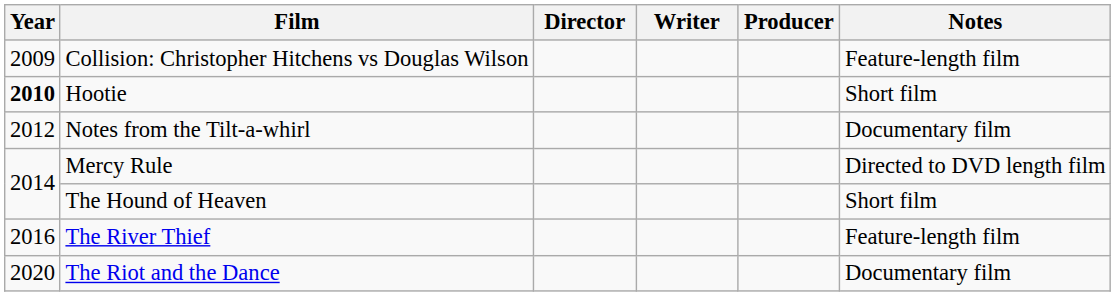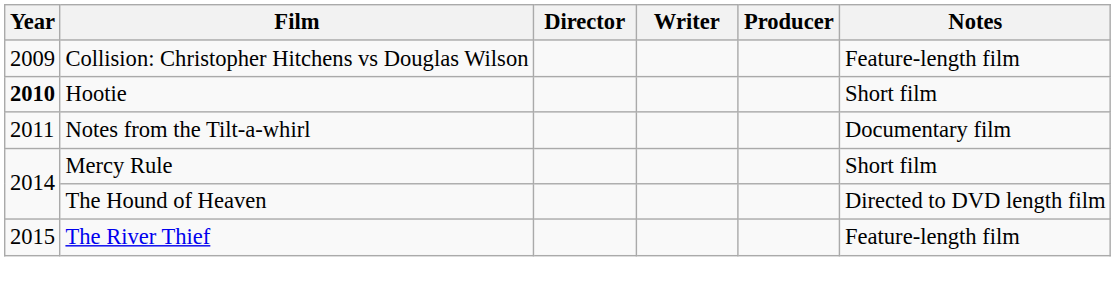 <table class="wikitable sortable">
 <tr>
 <th style="width:26px;">Year</th>
 <th>Film</th>
 <th width=65>Director</th>
 <th width=65>Writer</th>
 <th width=65>Producer</th>
 <th>Notes</th>
 </tr>
 <tr>
 <td>2009</td>
 <td>Collision: Christopher Hitchens vs Douglas Wilson</td>
 <td></td>
 <td></td>
 <td></td>
 <td>Feature-length film</td>
 </tr>
 <tr>
 <td><strong>2010</strong></td>
 <td>Hootie</td>
 <td></td>
 <td></td>
 <td></td>
 <td>Short film</td>
 </tr>
 <tr>
-<td>2012</td>
+<td>2011</td>
 <td>Notes from the Tilt-a-whirl</td>
 <td></td>
 <td></td>
 <td></td>
 <td>Documentary film</td>
 </tr>
 <tr>
 <td rowspan="2">2014</td>
 <td>Mercy Rule</td>
 <td></td>
 <td></td>
 <td></td>
-<td>Directed to DVD length film</td>
+<td>Short film</td>
 </tr>
 <tr>
 <td>The Hound of Heaven</td>
 <td></td>
 <td></td>
 <td></td>
-<td>Short film</td>
+<td>Directed to DVD length film</td>
 </tr>
 <tr>
-<td>2016</td>
+<td>2015</td>
 <td><a href='#'>The River Thief</a></td>
 <td></td>
 <td></td>
 <td></td>
 <td>Feature-length film</td>
 </tr>
-<tr>
-<td>2020</td>
-<td><a href='#'>The Riot and the Dance</a></td>
-<td></td>
-<td></td>
-<td></td>
-<td>Documentary film</td>
-</tr>
 </table>
